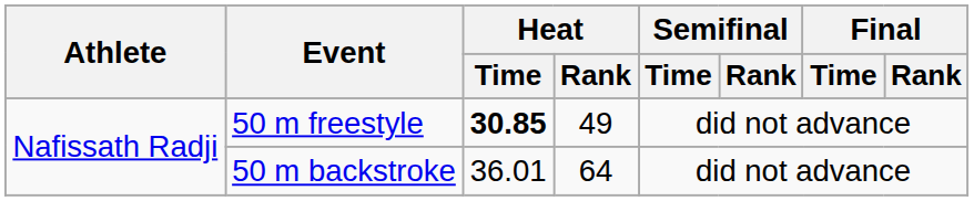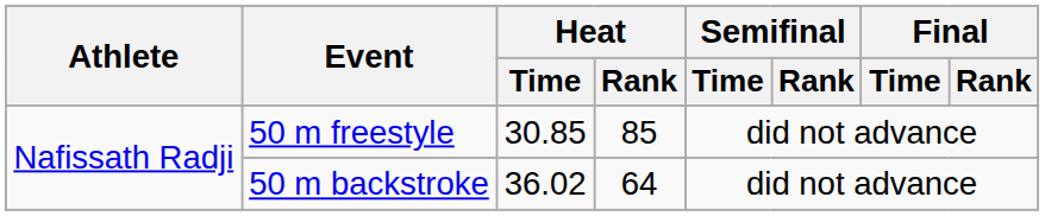 <table class="wikitable" style="text-align:center; font-size:90%">
 <tr>
 <th rowspan="2">Athlete</th>
 <th rowspan="2">Event</th>
 <th colspan="2">Heat</th>
 <th colspan="2">Semifinal</th>
 <th colspan="2">Final</th>
 </tr>
 <tr style="font-size:95%">
 <th>Time</th>
 <th>Rank</th>
 <th>Time</th>
 <th>Rank</th>
 <th>Time</th>
 <th>Rank</th>
 </tr>
 <tr>
 <td align=left rowspan=2><a href='#'>Nafissath Radji</a></td>
 <td align=left><a href='#'>50 m freestyle</a></td>
-<td><strong>30.85</strong></td>
-<td>49</td>
+<td>30.85</td>
+<td>85</td>
 <td colspan=4>did not advance</td>
 </tr>
 <tr>
 <td align=left><a href='#'>50 m backstroke</a></td>
-<td>36.01</td>
+<td>36.02</td>
 <td>64</td>
 <td colspan=4>did not advance</td>
 </tr>
 </table>
